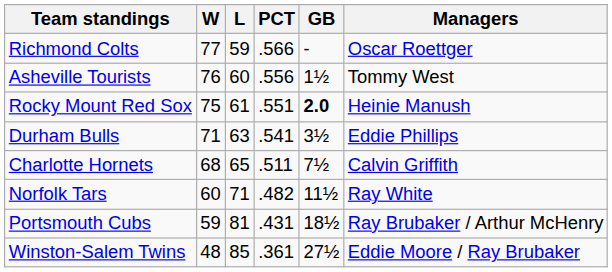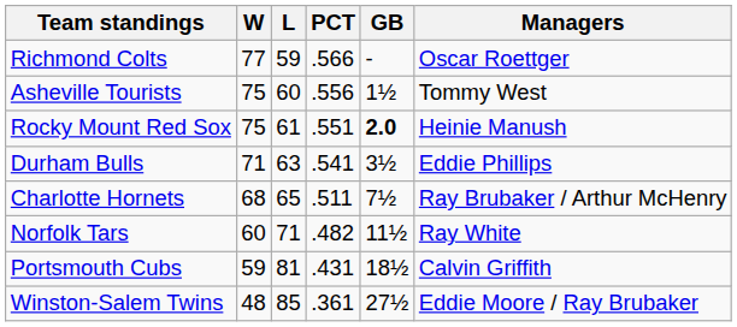 <table class="wikitable">
 <tr>
 <th>Team standings</th>
 <th>W</th>
 <th>L</th>
 <th>PCT</th>
 <th>GB</th>
 <th>Managers</th>
 </tr>
 <tr>
 <td><a href='#'>Richmond Colts</a></td>
 <td>77</td>
 <td>59</td>
 <td>.566</td>
 <td>-</td>
 <td><a href='#'>Oscar Roettger</a></td>
 </tr>
 <tr>
 <td><a href='#'>Asheville Tourists</a></td>
-<td>76</td>
+<td>75</td>
 <td>60</td>
 <td>.556</td>
 <td>1½</td>
 <td>Tommy West</td>
 </tr>
 <tr>
 <td><a href='#'>Rocky Mount Red Sox</a></td>
 <td>75</td>
 <td>61</td>
 <td>.551</td>
 <td><strong>2.0</strong></td>
 <td><a href='#'>Heinie Manush</a></td>
 </tr>
 <tr>
 <td><a href='#'>Durham Bulls</a></td>
 <td>71</td>
 <td>63</td>
 <td>.541</td>
 <td>3½</td>
 <td><a href='#'>Eddie Phillips</a></td>
 </tr>
 <tr>
 <td><a href='#'>Charlotte Hornets</a></td>
 <td>68</td>
 <td>65</td>
 <td>.511</td>
 <td>7½</td>
-<td><a href='#'>Calvin Griffith</a></td>
+<td><a href='#'>Ray Brubaker</a> / Arthur McHenry</td>
 </tr>
 <tr>
 <td><a href='#'>Norfolk Tars</a></td>
 <td>60</td>
 <td>71</td>
 <td>.482</td>
 <td>11½</td>
 <td><a href='#'>Ray White</a></td>
 </tr>
 <tr>
 <td><a href='#'>Portsmouth Cubs</a></td>
 <td>59</td>
 <td>81</td>
 <td>.431</td>
 <td>18½</td>
-<td><a href='#'>Ray Brubaker</a> / Arthur McHenry</td>
+<td><a href='#'>Calvin Griffith</a></td>
 </tr>
 <tr>
 <td><a href='#'>Winston-Salem Twins</a></td>
 <td>48</td>
 <td>85</td>
 <td>.361</td>
 <td>27½</td>
 <td><a href='#'>Eddie Moore</a> / <a href='#'>Ray Brubaker</a></td>
 </tr>
 </table>
